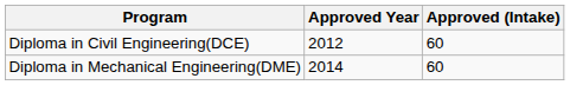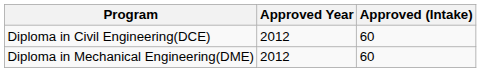 <table class="wikitable">
 <tr>
 <th>Program</th>
 <th>Approved Year</th>
 <th>Approved (Intake)</th>
 </tr>
 <tr>
 <td>Diploma in Civil Engineering(DCE)</td>
 <td>2012</td>
 <td>60</td>
 </tr>
 <tr>
 <td>Diploma in Mechanical Engineering(DME)</td>
-<td>2014</td>
+<td>2012</td>
 <td>60</td>
 </tr>
 </table>
